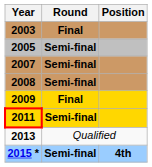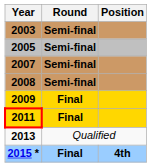 <table class="wikitable" style="text-align: center;">
 <tr>
 <th>Year</th>
 <th>Round</th>
 <th>Position</th>
 </tr>
 <tr style="background:#c96;">
 <td> <strong>2003</strong></td>
-<td><strong>Final</strong></td>
+<td><strong>Semi-final</strong></td>
 <td></td>
 </tr>
 <tr style="background:silver;">
 <td> <strong>2005</strong></td>
 <td><strong>Semi-final</strong></td>
 <td></td>
 </tr>
 <tr style="background:#c96;">
 <td> <strong>2007</strong></td>
 <td><strong>Semi-final</strong></td>
 <td></td>
 </tr>
 <tr style="background:#c96;">
 <td> <strong>2008</strong></td>
 <td><strong>Semi-final</strong></td>
 <td></td>
 </tr>
 <tr style="background:gold;">
 <td> <strong>2009</strong></td>
 <td><strong>Final</strong></td>
 <td></td>
 </tr>
 <tr style="background:gold;">
 <td style="border: 3px solid red"> <strong>2011</strong></td>
-<td><strong>Semi-final</strong></td>
+<td><strong>Final</strong></td>
 <td></td>
 </tr>
 <tr>
 <td> <strong>2013</strong></td>
 <td colspan="2"><em>Qualified</em></td>
 </tr>
 <tr style="background:#9acdff;">
 <td> <strong><a href='#'>2015</a> *</strong></td>
-<td><strong>Semi-final</strong></td>
+<td><strong>Final</strong></td>
 <td><strong>4th</strong></td>
 </tr>
 </table>
